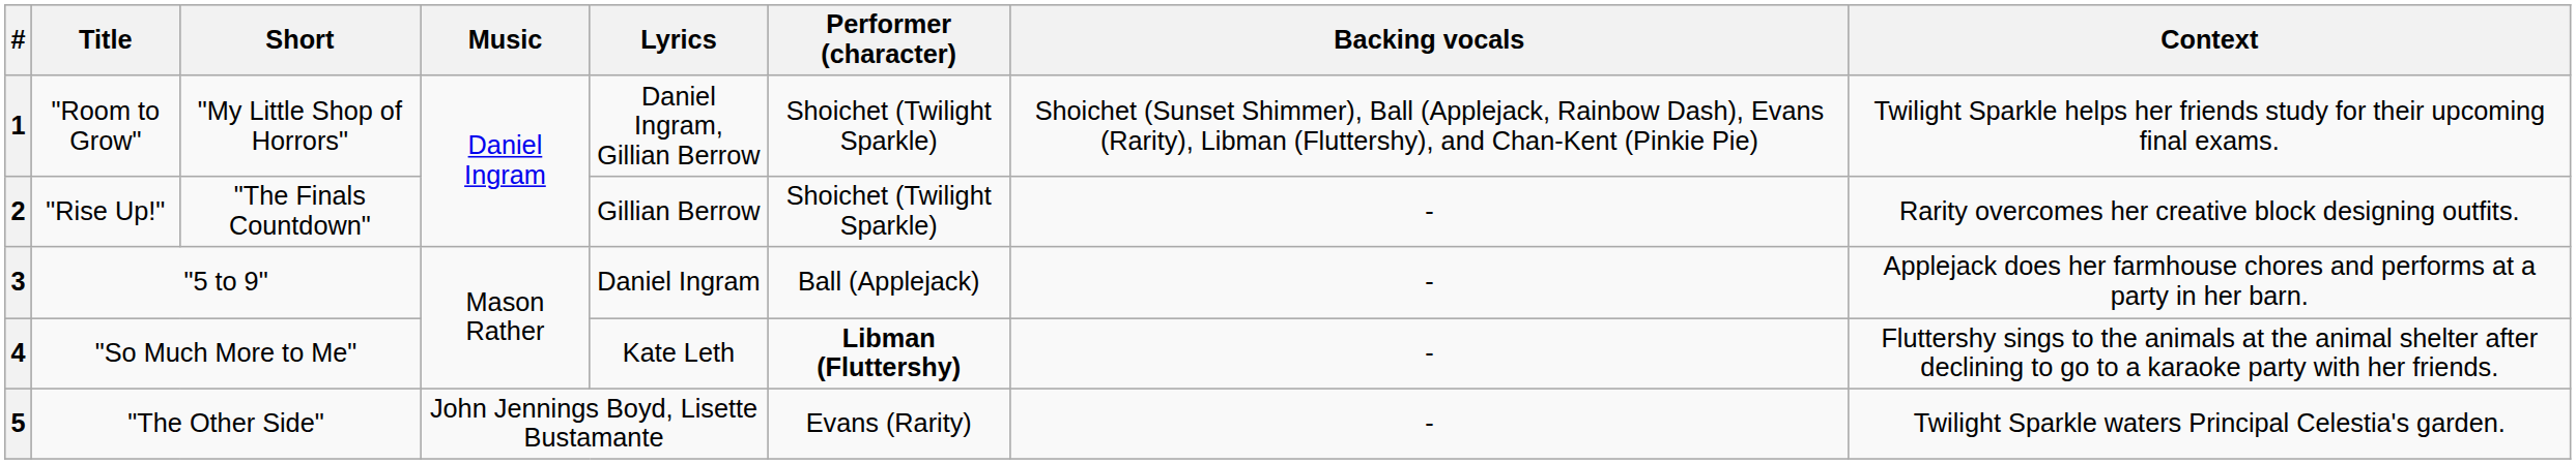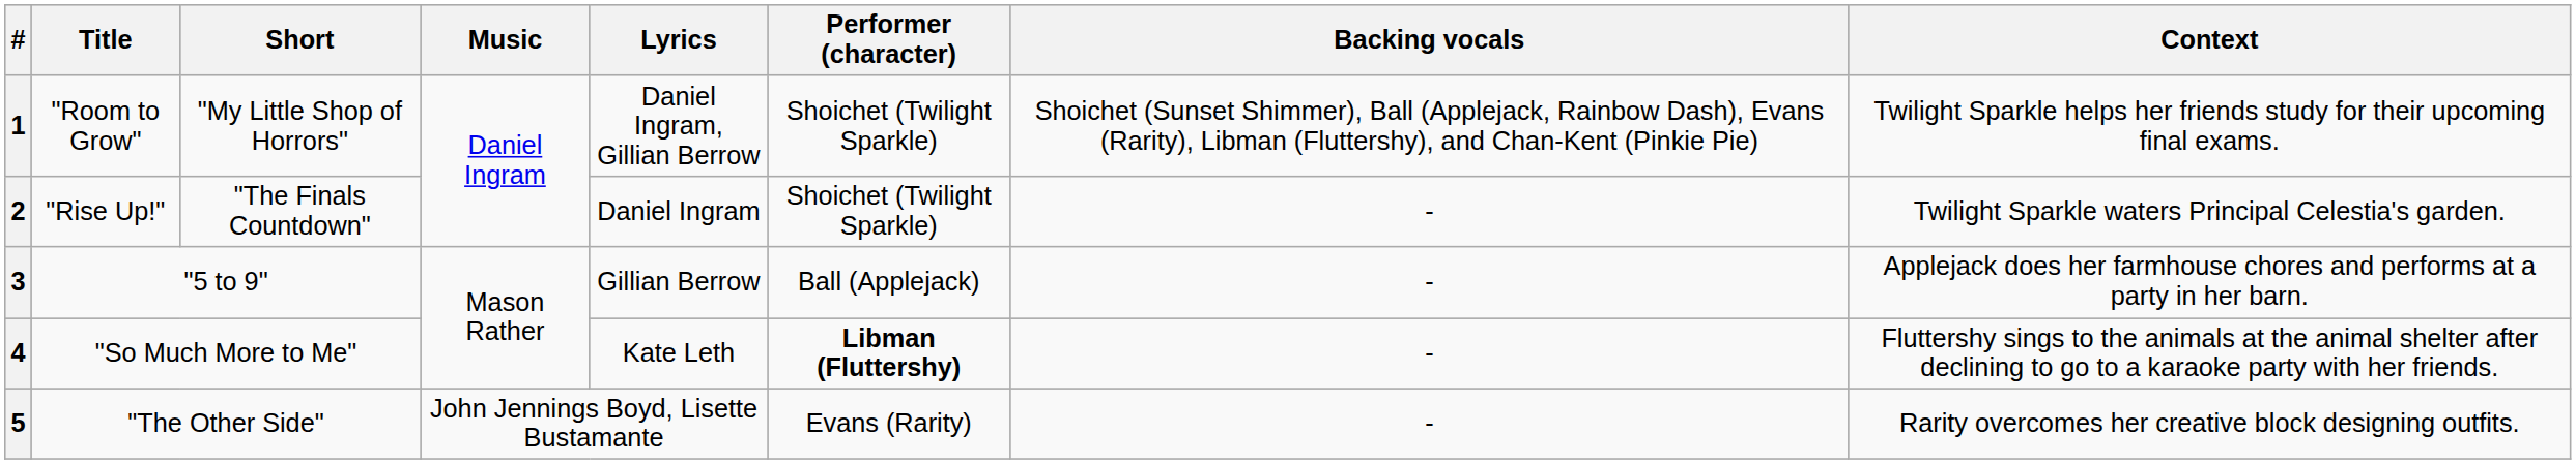 <table class="wikitable sortable" style="text-align: center">
 <tr>
 <th>#</th>
 <th><strong>Title</strong></th>
 <th><strong>Short</strong></th>
 <th>Music</th>
 <th>Lyrics</th>
 <th><strong>Performer (character)</strong></th>
 <th><strong>Backing vocals</strong></th>
 <th><strong>Context</strong></th>
 </tr>
 <tr>
 <th>1</th>
 <td>"Room to Grow"</td>
 <td>"My Little Shop of Horrors"</td>
 <td rowspan=2><a href='#'>Daniel Ingram</a></td>
 <td>Daniel Ingram,<br>Gillian Berrow</td>
 <td>Shoichet (Twilight Sparkle)</td>
 <td>Shoichet (Sunset Shimmer), Ball (Applejack, Rainbow Dash), Evans (Rarity), Libman (Fluttershy), and Chan-Kent (Pinkie Pie)</td>
 <td>Twilight Sparkle helps her friends study for their upcoming final exams.</td>
 </tr>
 <tr>
 <th>2</th>
 <td>"Rise Up!"</td>
 <td>"The Finals Countdown"</td>
-<td>Gillian Berrow</td>
+<td>Daniel Ingram</td>
 <td>Shoichet (Twilight Sparkle)</td>
 <td>-</td>
-<td>Rarity overcomes her creative block designing outfits.</td>
+<td>Twilight Sparkle waters Principal Celestia's garden.</td>
 </tr>
 <tr>
 <th>3</th>
 <td colspan=2>"5 to 9"</td>
 <td rowspan=2>Mason Rather</td>
-<td>Daniel Ingram</td>
+<td>Gillian Berrow</td>
 <td>Ball (Applejack)</td>
 <td>-</td>
 <td>Applejack does her farmhouse chores and performs at a party in her barn.</td>
 </tr>
 <tr>
 <th>4</th>
 <td colspan=2>"So Much More to Me"</td>
 <td>Kate Leth</td>
 <td><strong>Libman (Fluttershy)</strong></td>
 <td>-</td>
 <td>Fluttershy sings to the animals at the animal shelter after declining to go to a karaoke party with her friends.</td>
 </tr>
 <tr>
 <th>5</th>
 <td colspan=2>"The Other Side"</td>
 <td colspan=2>John Jennings Boyd, Lisette Bustamante</td>
 <td>Evans (Rarity)</td>
 <td>-</td>
-<td>Twilight Sparkle waters Principal Celestia's garden.</td>
+<td>Rarity overcomes her creative block designing outfits.</td>
 </tr>
 </table>
